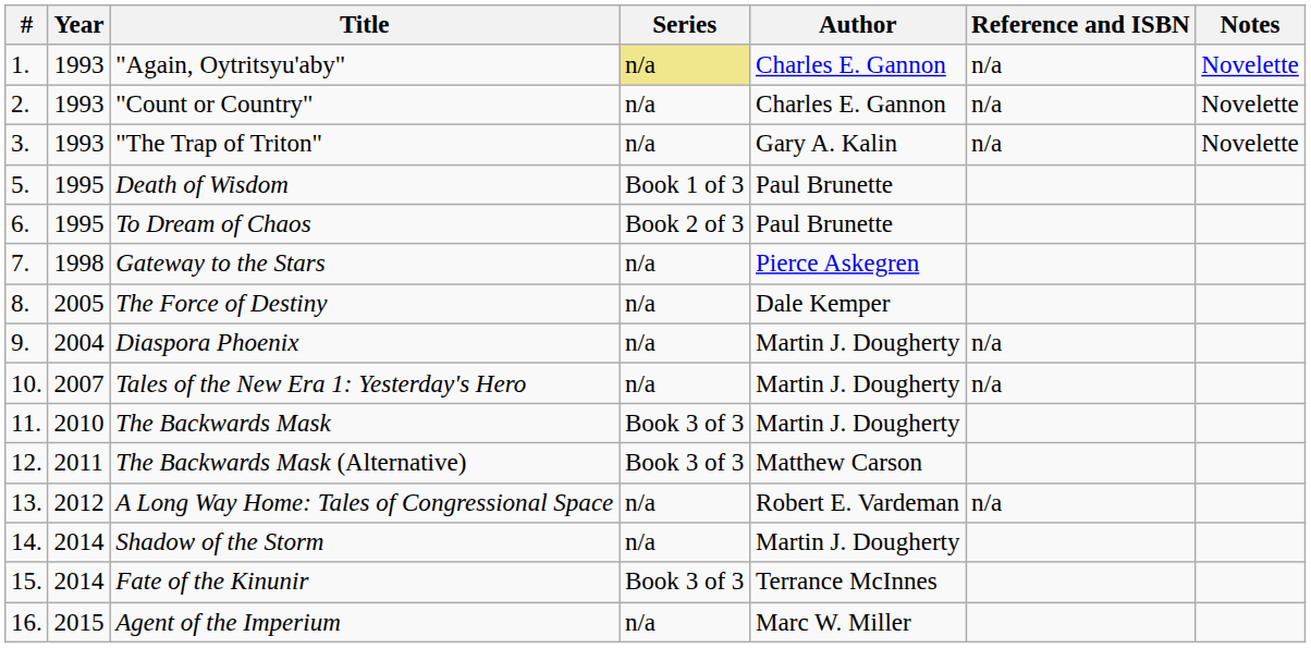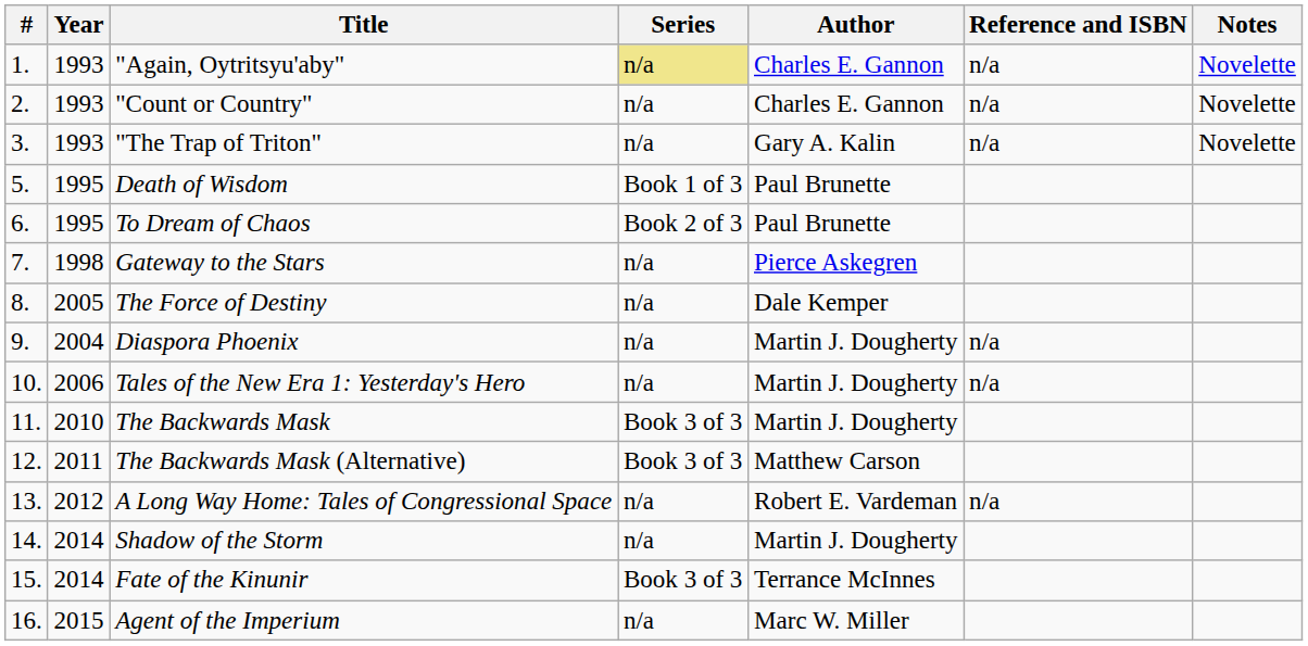 <table class="wikitable sortable">
 <tr>
 <th>#</th>
 <th>Year</th>
 <th>Title</th>
 <th>Series</th>
 <th>Author</th>
 <th>Reference and ISBN</th>
 <th>Notes</th>
 </tr>
 <tr>
 <td>1.</td>
 <td>1993</td>
 <td>"Again, Oytritsyu'aby"</td>
 <td style="background: khaki;">n/a</td>
 <td><a href='#'>Charles E. Gannon</a></td>
 <td>n/a</td>
 <td><a href='#'>Novelette</a></td>
 </tr>
 <tr>
 <td>2.</td>
 <td>1993</td>
 <td>"Count or Country"</td>
 <td>n/a</td>
 <td>Charles E. Gannon</td>
 <td>n/a</td>
 <td>Novelette</td>
 </tr>
 <tr>
 <td>3.</td>
 <td>1993</td>
 <td>"The Trap of Triton"</td>
 <td>n/a</td>
 <td>Gary A. Kalin</td>
 <td>n/a</td>
 <td>Novelette</td>
 </tr>
 <tr>
 <td>5.</td>
 <td>1995</td>
 <td><em>Death of Wisdom</em></td>
 <td>Book 1 of 3</td>
 <td>Paul Brunette</td>
 <td></td>
 <td></td>
 </tr>
 <tr>
 <td>6.</td>
 <td>1995</td>
 <td><em>To Dream of Chaos</em></td>
 <td>Book 2 of 3</td>
 <td>Paul Brunette</td>
 <td></td>
 <td></td>
 </tr>
 <tr>
 <td>7.</td>
 <td>1998</td>
 <td><em>Gateway to the Stars</em></td>
 <td>n/a</td>
 <td><a href='#'>Pierce Askegren</a></td>
 <td></td>
 <td></td>
 </tr>
 <tr>
 <td>8.</td>
 <td>2005</td>
 <td><em>The Force of Destiny</em></td>
 <td>n/a</td>
 <td>Dale Kemper</td>
 <td></td>
 <td></td>
 </tr>
 <tr>
 <td>9.</td>
 <td>2004</td>
 <td><em>Diaspora Phoenix</em></td>
 <td>n/a</td>
 <td>Martin J. Dougherty</td>
 <td>n/a</td>
 <td></td>
 </tr>
 <tr>
 <td>10.</td>
-<td>2007</td>
+<td>2006</td>
 <td><em>Tales of the New Era 1: Yesterday's Hero</em></td>
 <td>n/a</td>
 <td>Martin J. Dougherty</td>
 <td>n/a</td>
 <td></td>
 </tr>
 <tr>
 <td>11.</td>
 <td>2010</td>
 <td><em>The Backwards Mask</em></td>
 <td>Book 3 of 3</td>
 <td>Martin J. Dougherty</td>
 <td></td>
 <td></td>
 </tr>
 <tr>
 <td>12.</td>
 <td>2011</td>
 <td><em>The Backwards Mask</em> (Alternative)</td>
 <td>Book 3 of 3</td>
 <td>Matthew Carson</td>
 <td></td>
 <td></td>
 </tr>
 <tr>
 <td>13.</td>
 <td>2012</td>
 <td><em>A Long Way Home: Tales of Congressional Space</em></td>
 <td>n/a</td>
 <td>Robert E. Vardeman</td>
 <td>n/a</td>
 <td></td>
 </tr>
 <tr>
 <td>14.</td>
 <td>2014</td>
 <td><em>Shadow of the Storm</em></td>
 <td>n/a</td>
 <td>Martin J. Dougherty</td>
 <td></td>
 <td></td>
 </tr>
 <tr>
 <td>15.</td>
 <td>2014</td>
 <td><em>Fate of the Kinunir</em></td>
 <td>Book 3 of 3</td>
 <td>Terrance McInnes</td>
 <td></td>
 <td></td>
 </tr>
 <tr>
 <td>16.</td>
 <td>2015</td>
 <td><em>Agent of the Imperium</em></td>
 <td>n/a</td>
 <td>Marc W. Miller</td>
 <td></td>
 <td></td>
 </tr>
 </table>
